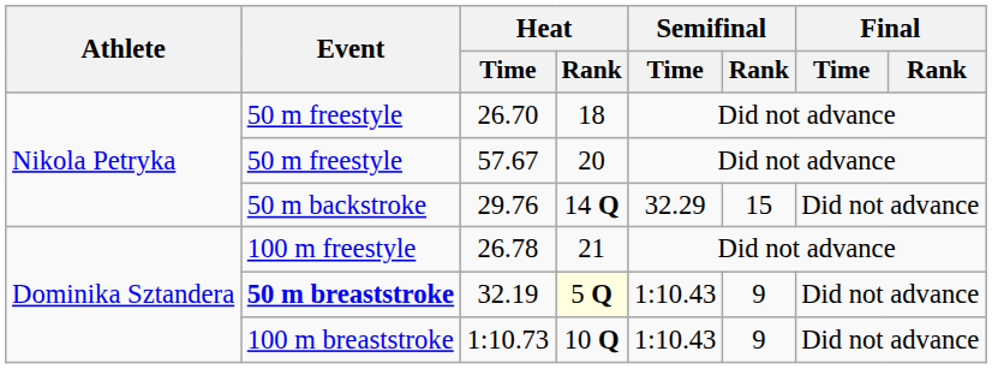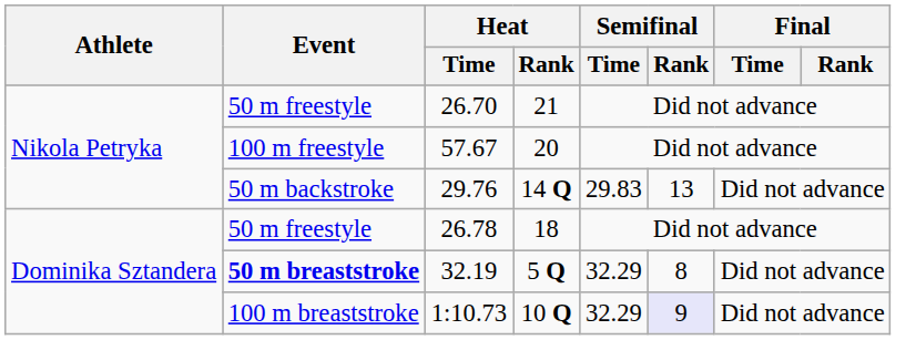 <table class=wikitable style="font-size:90%">
 <tr>
 <th rowspan=2>Athlete</th>
 <th rowspan=2>Event</th>
 <th colspan="2">Heat</th>
 <th colspan="2">Semifinal</th>
 <th colspan="2">Final</th>
 </tr>
 <tr style="font-size:95%">
 <th>Time</th>
 <th>Rank</th>
 <th>Time</th>
 <th>Rank</th>
 <th>Time</th>
 <th>Rank</th>
 </tr>
 <tr align=center>
 <td align=left rowspan=3><a href='#'>Nikola Petryka</a></td>
 <td align=left><a href='#'>50 m freestyle</a></td>
 <td>26.70</td>
-<td>18</td>
+<td>21</td>
 <td colspan=4>Did not advance</td>
 </tr>
 <tr align=center>
-<td align=left><a href='#'>50 m freestyle</a></td>
+<td align=left><a href='#'>100 m freestyle</a></td>
 <td>57.67</td>
 <td>20</td>
 <td colspan=4>Did not advance</td>
 </tr>
 <tr align=center>
 <td align=left><a href='#'>50 m backstroke</a></td>
 <td>29.76</td>
 <td>14 <strong>Q</strong></td>
-<td>32.29</td>
-<td>15</td>
+<td>29.83</td>
+<td>13</td>
 <td colspan=2>Did not advance</td>
 </tr>
 <tr align=center>
 <td align=left rowspan=3><a href='#'>Dominika Sztandera</a></td>
-<td align=left><a href='#'>100 m freestyle</a></td>
+<td align=left><a href='#'>50 m freestyle</a></td>
 <td>26.78</td>
-<td>21</td>
+<td>18</td>
 <td colspan=4>Did not advance</td>
 </tr>
 <tr align=center>
 <td align=left><strong><a href='#'>50 m breaststroke</a></strong></td>
 <td>32.19</td>
-<td style="background: lightyellow;">5 <strong>Q</strong></td>
-<td>1:10.43</td>
-<td>9</td>
+<td>5 <strong>Q</strong></td>
+<td>32.29</td>
+<td>8</td>
 <td colspan=2>Did not advance</td>
 </tr>
 <tr align=center>
 <td align=left><a href='#'>100 m breaststroke</a></td>
 <td>1:10.73</td>
 <td>10 <strong>Q</strong></td>
-<td>1:10.43</td>
-<td>9</td>
+<td>32.29</td>
+<td style="background: lavender;">9</td>
 <td colspan=2>Did not advance</td>
 </tr>
 </table>
